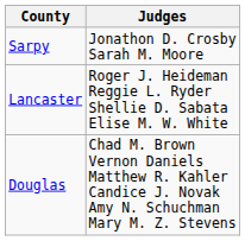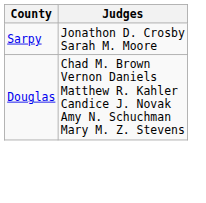 <table class="sortable wikitable">
 <tr>
 <th>County</th>
 <th>Judges</th>
 </tr>
 <tr>
 <td><a href='#'>Sarpy</a></td>
 <td>Jonathon D. Crosby<br>Sarah M. Moore</td>
 </tr>
 <tr>
-<td><a href='#'>Lancaster</a></td>
-<td>Roger J. Heideman<br>Reggie L. Ryder<br>Shellie D. Sabata<br>Elise M. W. White</td>
-</tr>
-<tr>
 <td><a href='#'>Douglas</a></td>
 <td>Chad M. Brown<br>Vernon Daniels<br>Matthew R. Kahler<br>Candice J. Novak<br>Amy N. Schuchman<br>Mary M. Z. Stevens</td>
 </tr>
 </table>
